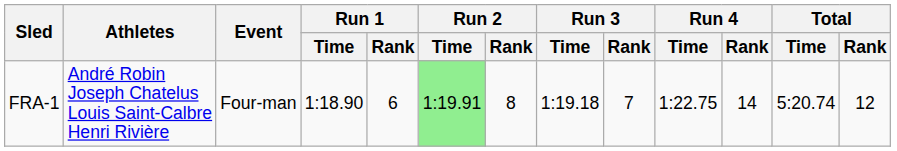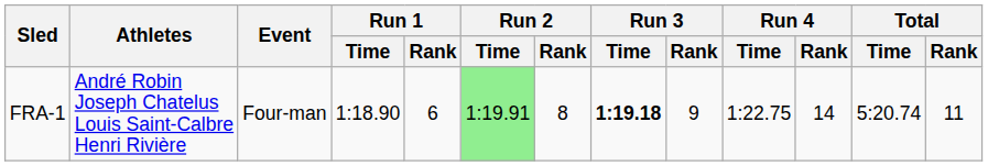 <table class="wikitable" border="1" style="font-size:90%">
 <tr>
 <th rowspan="2">Sled</th>
 <th rowspan="2">Athletes</th>
 <th rowspan="2">Event</th>
 <th colspan="2">Run 1</th>
 <th colspan="2">Run 2</th>
 <th colspan="2">Run 3</th>
 <th colspan="2">Run 4</th>
 <th colspan="2">Total</th>
 </tr>
 <tr>
 <th>Time</th>
 <th>Rank</th>
 <th>Time</th>
 <th>Rank</th>
 <th>Time</th>
 <th>Rank</th>
 <th>Time</th>
 <th>Rank</th>
 <th>Time</th>
 <th>Rank</th>
 </tr>
 <tr>
 <td align="center">FRA-1</td>
 <td><a href='#'>André Robin</a><br><a href='#'>Joseph Chatelus</a><br><a href='#'>Louis Saint-Calbre</a><br><a href='#'>Henri Rivière</a></td>
 <td>Four-man</td>
 <td align="center">1:18.90</td>
 <td align="center">6</td>
 <td align="center" style="background: lightgreen;">1:19.91</td>
 <td align="center">8</td>
-<td align="center">1:19.18</td>
-<td align="center">7</td>
+<td align="center"><strong>1:19.18</strong></td>
+<td align="center">9</td>
 <td align="center">1:22.75</td>
 <td align="center">14</td>
 <td align="center">5:20.74</td>
-<td align="center">12</td>
+<td align="center">11</td>
 </tr>
 </table>
